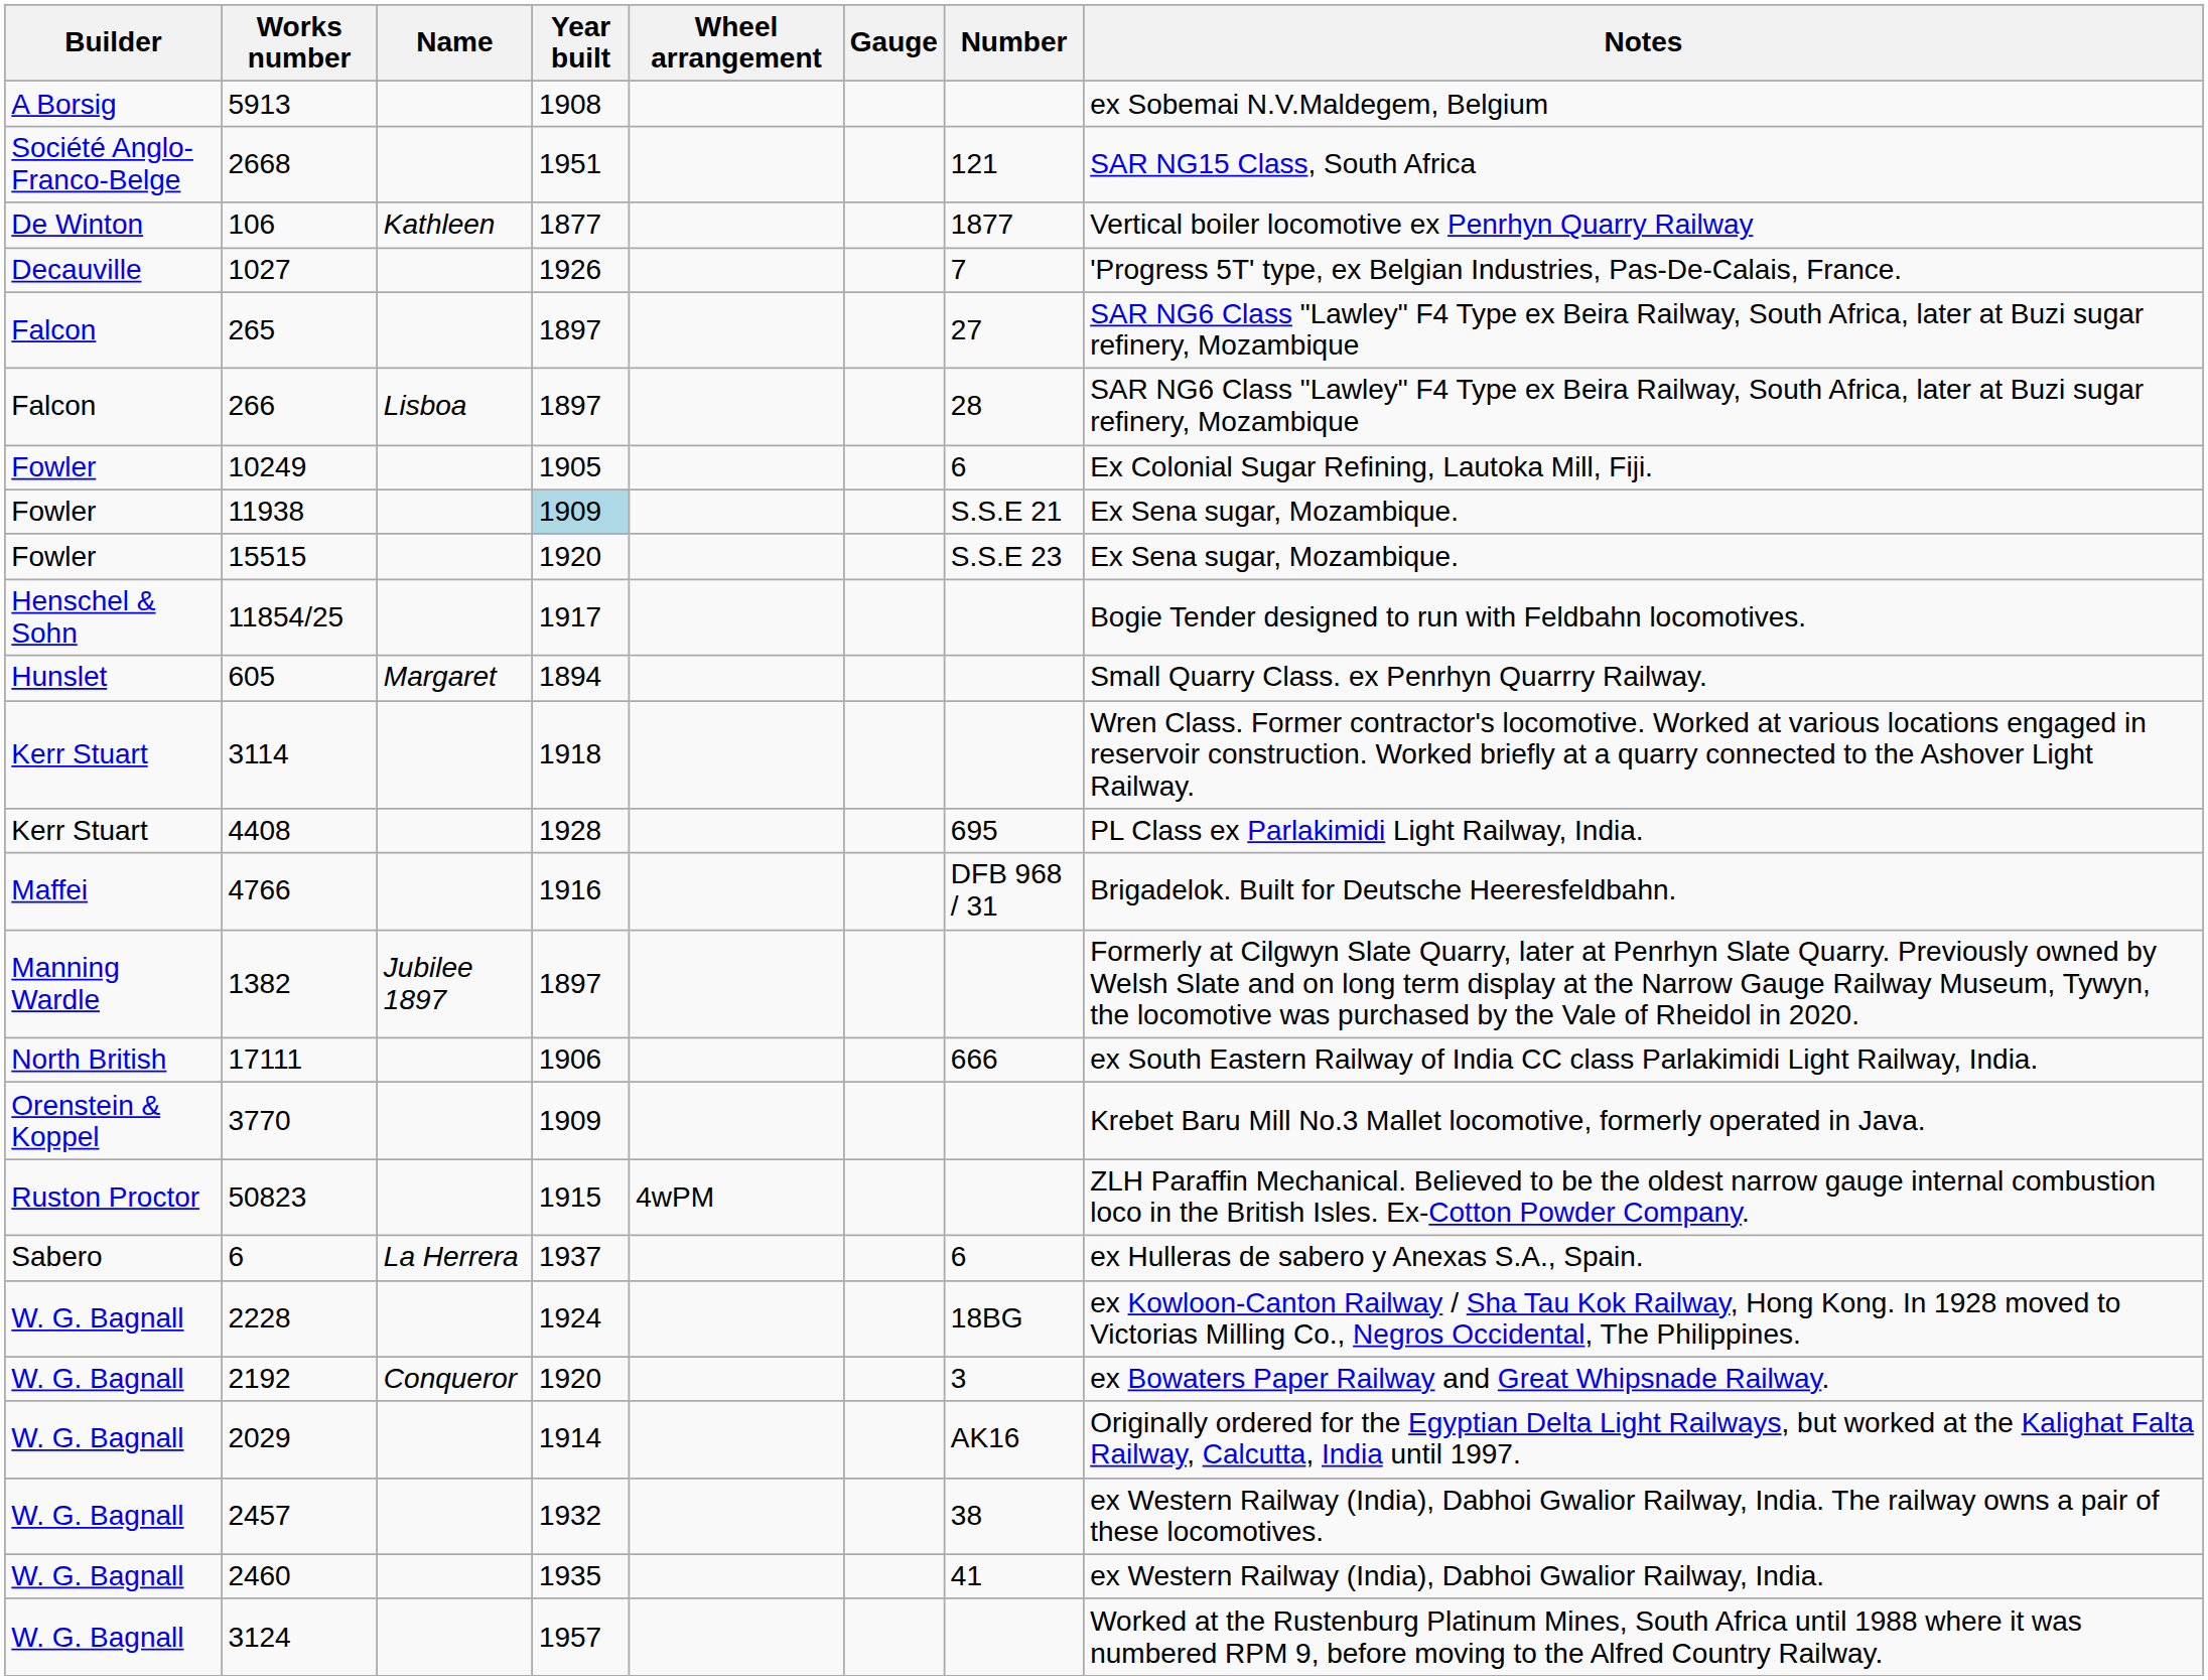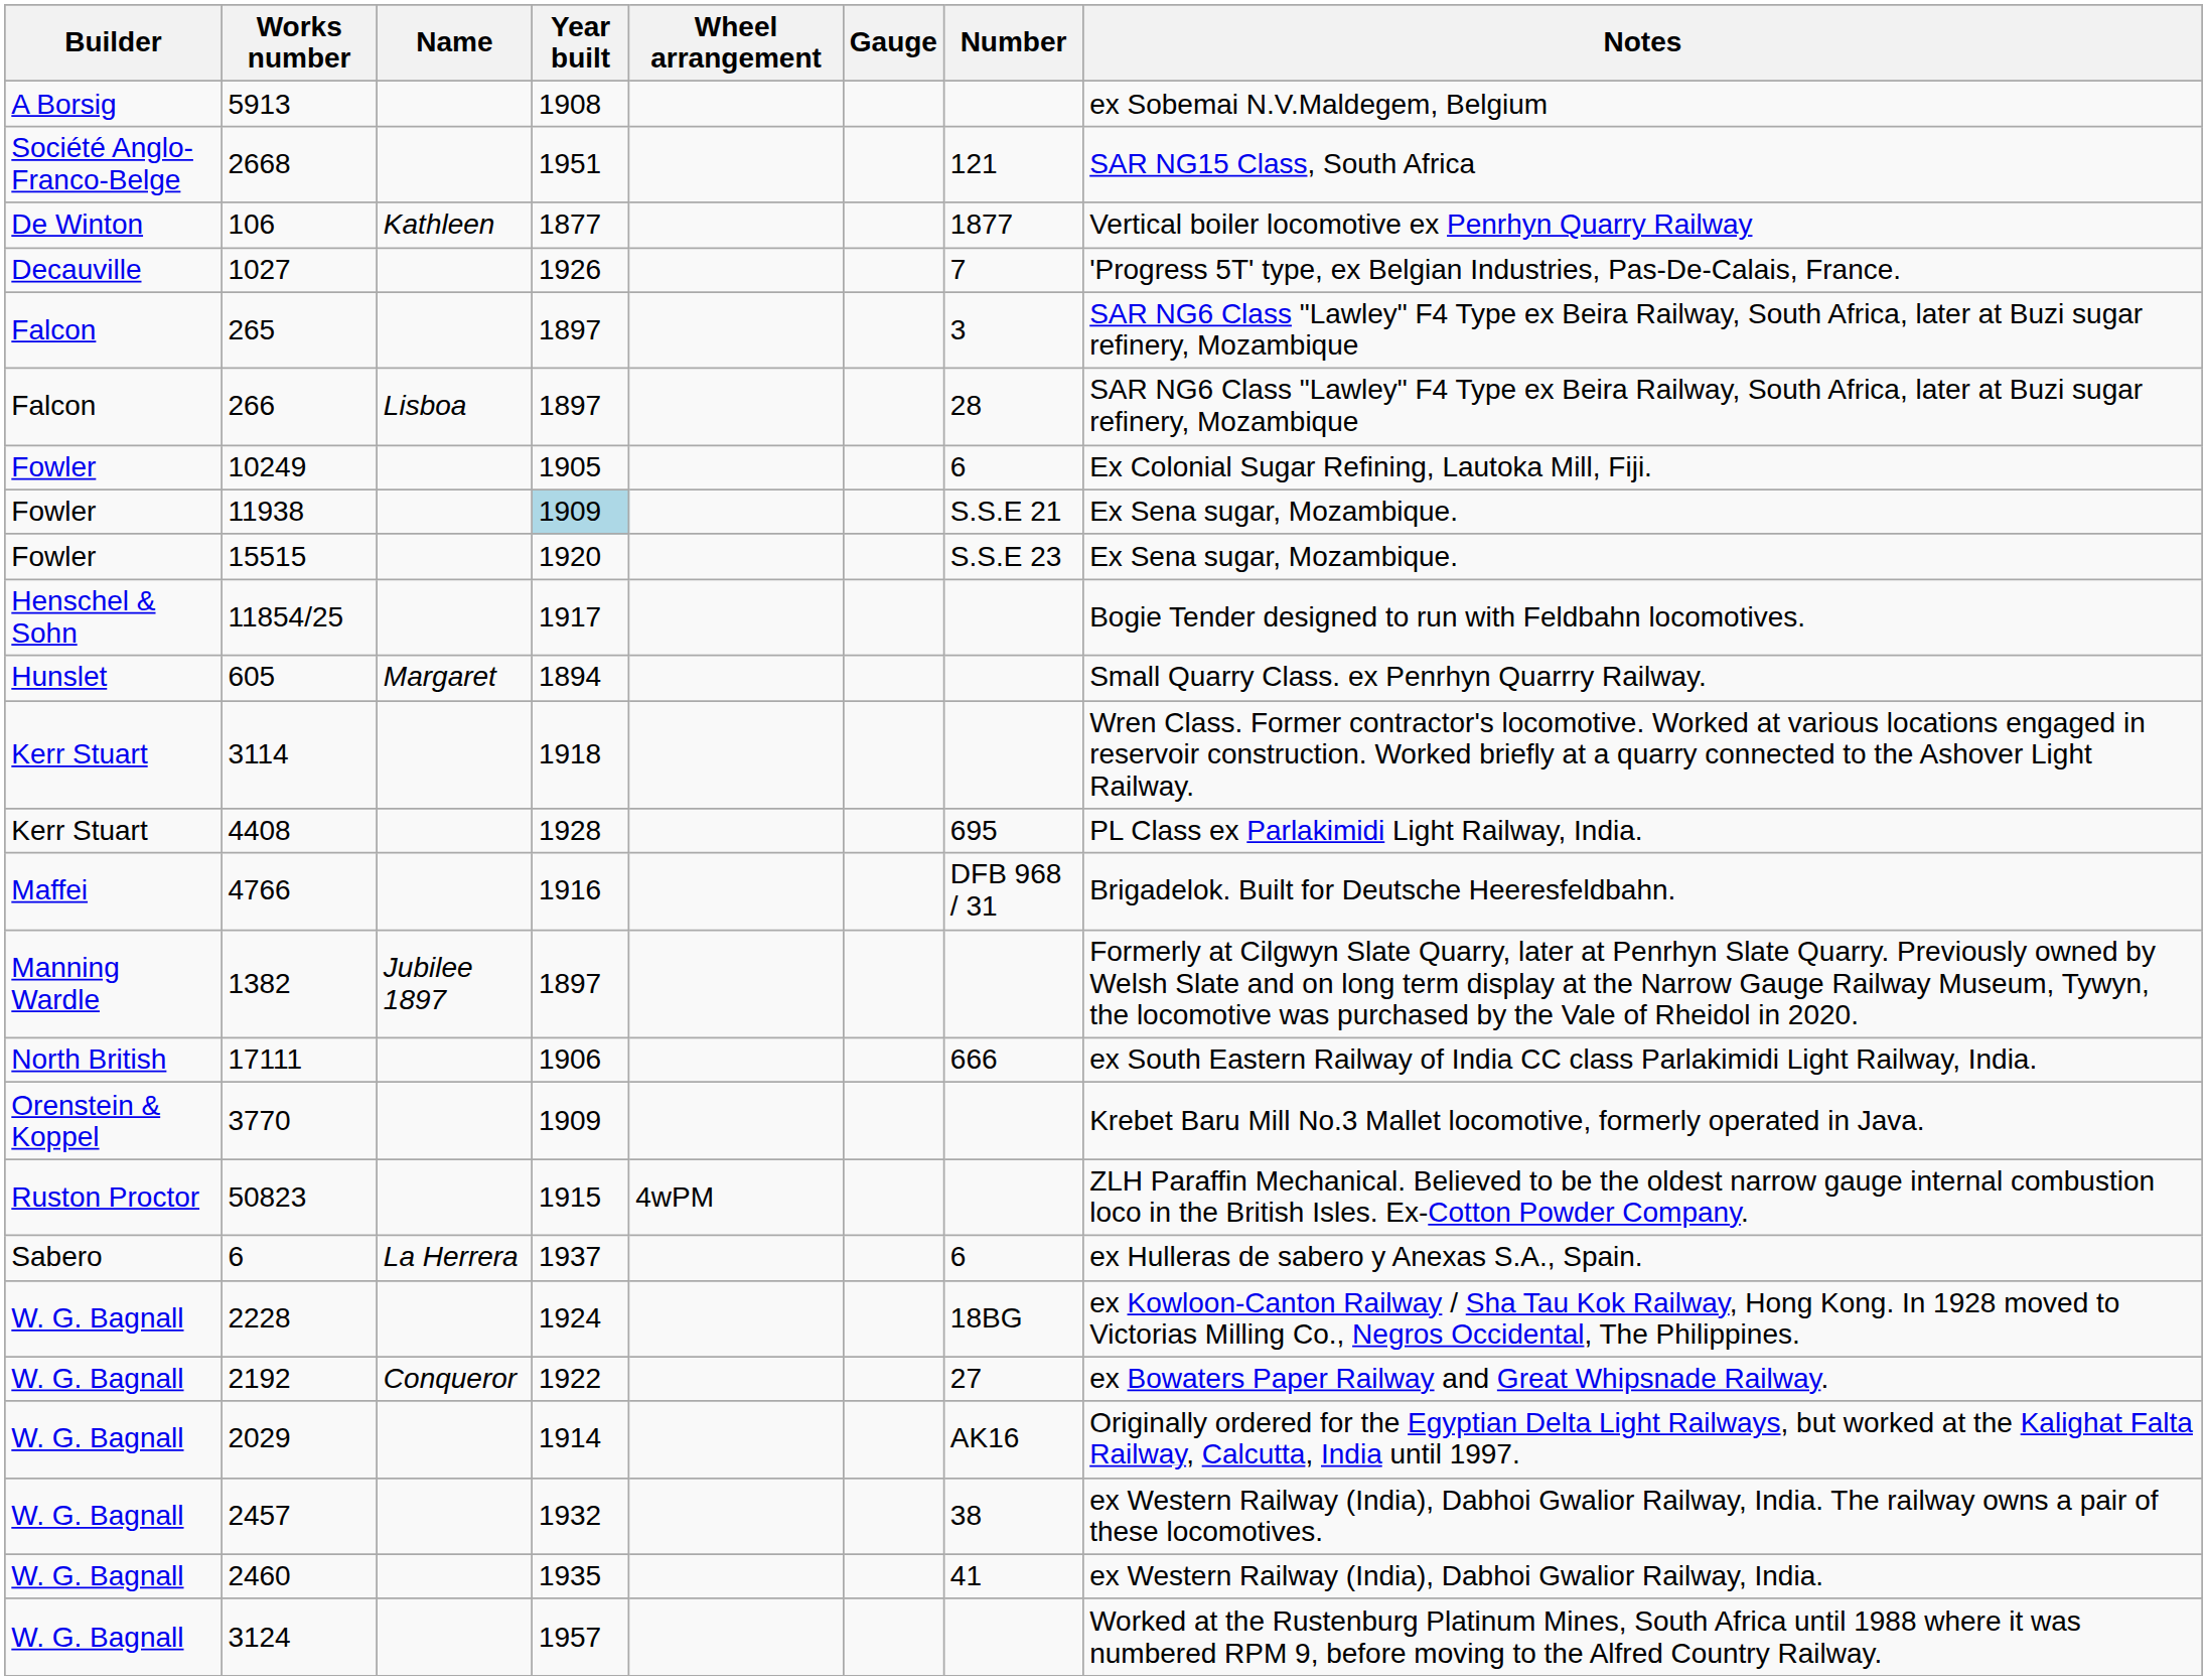 <table class="wikitable sortable">
 <tr>
 <th>Builder</th>
 <th>Works number</th>
 <th>Name</th>
 <th>Year built</th>
 <th>Wheel arrangement</th>
 <th>Gauge</th>
 <th>Number</th>
 <th>Notes</th>
 </tr>
 <tr>
 <td><a href='#'>A Borsig</a></td>
 <td>5913</td>
 <td></td>
 <td>1908</td>
 <td></td>
 <td></td>
 <td></td>
 <td>ex Sobemai N.V.Maldegem, Belgium</td>
 </tr>
 <tr>
 <td><a href='#'>Société Anglo-Franco-Belge</a></td>
 <td>2668</td>
 <td></td>
 <td>1951</td>
 <td></td>
 <td></td>
 <td>121</td>
 <td><a href='#'>SAR NG15 Class</a>, South Africa</td>
 </tr>
 <tr>
 <td><a href='#'>De Winton</a></td>
 <td>106</td>
 <td><em>Kathleen</em></td>
 <td>1877</td>
 <td></td>
 <td></td>
 <td>1877</td>
 <td>Vertical boiler locomotive ex <a href='#'>Penrhyn Quarry Railway</a></td>
 </tr>
 <tr>
 <td><a href='#'>Decauville</a></td>
 <td>1027</td>
 <td></td>
 <td>1926</td>
 <td></td>
 <td></td>
 <td>7</td>
 <td>'Progress 5T' type, ex Belgian Industries, Pas-De-Calais, France.</td>
 </tr>
 <tr>
 <td><a href='#'>Falcon</a></td>
 <td>265</td>
 <td></td>
 <td>1897</td>
 <td></td>
 <td></td>
-<td>27</td>
+<td>3</td>
 <td><a href='#'>SAR NG6 Class</a> "Lawley" F4 Type ex Beira Railway, South Africa, later at Buzi sugar refinery, Mozambique</td>
 </tr>
 <tr>
 <td>Falcon</td>
 <td>266</td>
 <td><em>Lisboa</em></td>
 <td>1897</td>
 <td></td>
 <td></td>
 <td>28</td>
 <td>SAR NG6 Class "Lawley" F4 Type ex Beira Railway, South Africa, later at Buzi sugar refinery, Mozambique</td>
 </tr>
 <tr>
 <td><a href='#'>Fowler</a></td>
 <td>10249</td>
 <td></td>
 <td>1905</td>
 <td></td>
 <td></td>
 <td>6</td>
 <td>Ex Colonial Sugar Refining, Lautoka Mill, Fiji.</td>
 </tr>
 <tr>
 <td>Fowler</td>
 <td>11938</td>
 <td></td>
 <td style="background: lightblue;">1909</td>
 <td></td>
 <td></td>
 <td>S.S.E 21</td>
 <td>Ex Sena sugar, Mozambique.</td>
 </tr>
 <tr>
 <td>Fowler</td>
 <td>15515</td>
 <td></td>
 <td>1920</td>
 <td></td>
 <td></td>
 <td>S.S.E 23</td>
 <td>Ex Sena sugar, Mozambique.</td>
 </tr>
 <tr>
 <td><a href='#'>Henschel & Sohn</a></td>
 <td>11854/25</td>
 <td></td>
 <td>1917</td>
 <td></td>
 <td></td>
 <td></td>
 <td>Bogie Tender designed to run with Feldbahn locomotives.</td>
 </tr>
 <tr>
 <td><a href='#'>Hunslet</a></td>
 <td>605</td>
 <td><em>Margaret</em></td>
 <td>1894</td>
 <td></td>
 <td></td>
 <td></td>
 <td>Small Quarry Class. ex Penrhyn Quarrry Railway.</td>
 </tr>
 <tr>
 <td><a href='#'>Kerr Stuart</a></td>
 <td>3114</td>
 <td></td>
 <td>1918</td>
 <td></td>
 <td></td>
 <td></td>
 <td>Wren Class. Former contractor's locomotive. Worked at various locations engaged in reservoir construction. Worked briefly at a quarry connected to the Ashover Light Railway.</td>
 </tr>
 <tr>
 <td>Kerr Stuart</td>
 <td>4408</td>
 <td></td>
 <td>1928</td>
 <td></td>
 <td></td>
 <td>695</td>
 <td>PL Class ex <a href='#'>Parlakimidi</a> Light Railway, India.</td>
 </tr>
 <tr>
 <td><a href='#'>Maffei</a></td>
 <td>4766</td>
 <td></td>
 <td>1916</td>
 <td></td>
 <td></td>
 <td>DFB 968 / 31</td>
 <td>Brigadelok. Built for Deutsche Heeresfeldbahn.</td>
 </tr>
 <tr>
 <td><a href='#'>Manning Wardle</a></td>
 <td>1382</td>
 <td><em>Jubilee 1897</em></td>
 <td>1897</td>
 <td></td>
 <td></td>
 <td></td>
 <td>Formerly at Cilgwyn Slate Quarry, later at Penrhyn Slate Quarry. Previously owned by Welsh Slate and on long term display at the Narrow Gauge Railway Museum, Tywyn, the locomotive was purchased by the Vale of Rheidol in 2020. </td>
 </tr>
 <tr>
 <td><a href='#'>North British</a></td>
 <td>17111</td>
 <td></td>
 <td>1906</td>
 <td></td>
 <td></td>
 <td>666</td>
 <td>ex South Eastern Railway of India CC class Parlakimidi Light Railway, India.</td>
 </tr>
 <tr>
 <td><a href='#'>Orenstein & Koppel</a></td>
 <td>3770</td>
 <td></td>
 <td>1909</td>
 <td></td>
 <td></td>
 <td></td>
 <td>Krebet Baru Mill No.3 Mallet locomotive, formerly operated in Java.</td>
 </tr>
 <tr>
 <td><a href='#'>Ruston Proctor</a></td>
 <td>50823</td>
 <td></td>
 <td>1915</td>
 <td>4wPM</td>
 <td></td>
 <td></td>
 <td>ZLH Paraffin Mechanical. Believed to be the oldest narrow gauge internal combustion loco in the British Isles. Ex-<a href='#'>Cotton Powder Company</a>. </td>
 </tr>
 <tr>
 <td>Sabero</td>
 <td>6</td>
 <td><em>La Herrera</em></td>
 <td>1937</td>
 <td></td>
 <td></td>
 <td>6</td>
 <td>ex Hulleras de sabero y Anexas S.A., Spain.</td>
 </tr>
 <tr>
 <td><a href='#'>W. G. Bagnall</a></td>
 <td>2228</td>
 <td></td>
 <td>1924</td>
 <td></td>
 <td></td>
 <td>18BG</td>
 <td>ex <a href='#'>Kowloon-Canton Railway</a> / <a href='#'>Sha Tau Kok Railway</a>, Hong Kong. In 1928 moved to Victorias Milling Co., <a href='#'>Negros Occidental</a>, The Philippines.</td>
 </tr>
 <tr>
 <td><a href='#'>W. G. Bagnall</a></td>
 <td>2192</td>
 <td><em>Conqueror</em></td>
-<td>1920</td>
+<td>1922</td>
 <td></td>
 <td></td>
-<td>3</td>
+<td>27</td>
 <td>ex <a href='#'>Bowaters Paper Railway</a> and <a href='#'>Great Whipsnade Railway</a>.</td>
 </tr>
 <tr>
 <td><a href='#'>W. G. Bagnall</a></td>
 <td>2029</td>
 <td></td>
 <td>1914</td>
 <td></td>
 <td></td>
 <td>AK16</td>
 <td>Originally ordered for the <a href='#'>Egyptian Delta Light Railways</a>, but worked at the <a href='#'>Kalighat Falta Railway</a>, <a href='#'>Calcutta</a>, <a href='#'>India</a> until 1997.</td>
 </tr>
 <tr>
 <td><a href='#'>W. G. Bagnall</a></td>
 <td>2457</td>
 <td></td>
 <td>1932</td>
 <td></td>
 <td></td>
 <td>38</td>
 <td>ex Western Railway (India), Dabhoi Gwalior Railway, India. The railway owns a pair of these locomotives.</td>
 </tr>
 <tr>
 <td><a href='#'>W. G. Bagnall</a></td>
 <td>2460</td>
 <td></td>
 <td>1935</td>
 <td></td>
 <td></td>
 <td>41</td>
 <td>ex Western Railway (India), Dabhoi Gwalior Railway, India.</td>
 </tr>
 <tr>
 <td><a href='#'>W. G. Bagnall</a></td>
 <td>3124</td>
 <td></td>
 <td>1957</td>
 <td></td>
 <td></td>
 <td></td>
 <td>Worked at the Rustenburg Platinum Mines, South Africa until 1988 where it was numbered RPM 9, before moving to the Alfred Country Railway.</td>
 </tr>
 <tr>
 </tr>
 </table>
